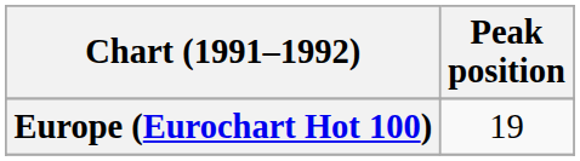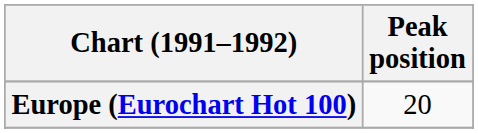 <table class="wikitable sortable plainrowheaders" style="text-align:center">
 <tr>
 <th>Chart (1991–1992)</th>
 <th>Peak<br>position</th>
 </tr>
 <tr>
 </tr>
 <tr>
 </tr>
 <tr>
 <th scope="row">Europe (<a href='#'>Eurochart Hot 100</a>)</th>
-<td>19</td>
+<td>20</td>
 </tr>
 <tr>
 </tr>
 <tr>
 </tr>
 <tr>
 </tr>
 <tr>
 </tr>
 <tr>
 </tr>
 <tr>
 </tr>
 </table>
